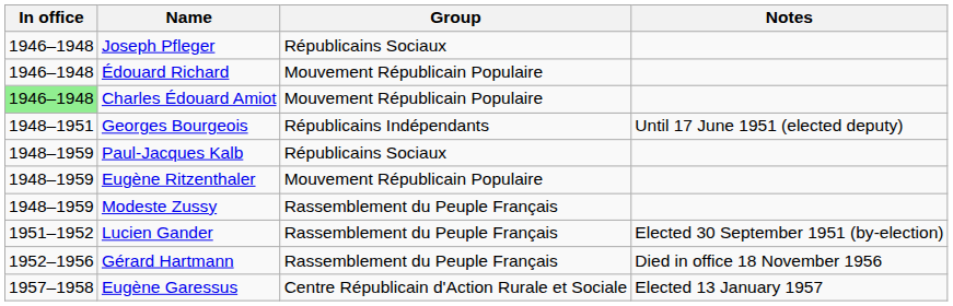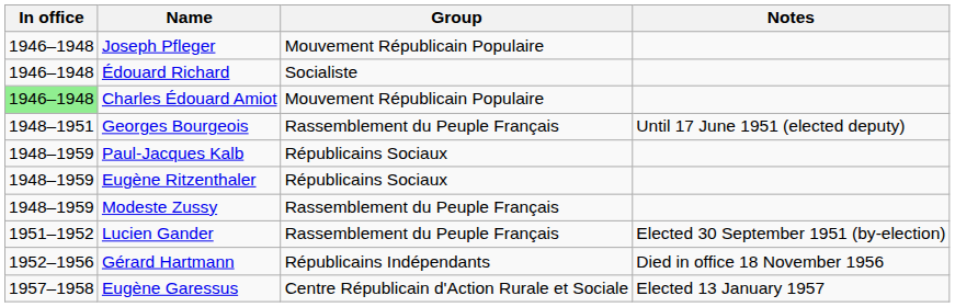 <table class="wikitable sortable">
 <tr>
 <th>In office</th>
 <th>Name</th>
 <th>Group</th>
 <th>Notes</th>
 </tr>
 <tr>
 <td>1946–1948</td>
 <td><a href='#'>Joseph Pfleger</a></td>
-<td>Républicains Sociaux</td>
+<td>Mouvement Républicain Populaire</td>
 <td></td>
 </tr>
 <tr>
 <td>1946–1948</td>
 <td><a href='#'>Édouard Richard</a></td>
-<td>Mouvement Républicain Populaire</td>
+<td>Socialiste</td>
 <td></td>
 </tr>
 <tr>
 <td style="background: lightgreen;">1946–1948</td>
 <td><a href='#'>Charles Édouard Amiot</a></td>
 <td>Mouvement Républicain Populaire</td>
 <td></td>
 </tr>
 <tr>
 <td>1948–1951</td>
 <td><a href='#'>Georges Bourgeois</a></td>
-<td>Républicains Indépendants</td>
+<td>Rassemblement du Peuple Français</td>
 <td>Until 17 June 1951 (elected deputy)</td>
 </tr>
 <tr>
 <td>1948–1959</td>
 <td><a href='#'>Paul-Jacques Kalb</a></td>
 <td>Républicains Sociaux</td>
 <td></td>
 </tr>
 <tr>
 <td>1948–1959</td>
 <td><a href='#'>Eugène Ritzenthaler</a></td>
-<td>Mouvement Républicain Populaire</td>
+<td>Républicains Sociaux</td>
 <td></td>
 </tr>
 <tr>
 <td>1948–1959</td>
 <td><a href='#'>Modeste Zussy</a></td>
 <td>Rassemblement du Peuple Français</td>
 <td></td>
 </tr>
 <tr>
 <td>1951–1952</td>
 <td><a href='#'>Lucien Gander</a></td>
 <td>Rassemblement du Peuple Français</td>
 <td>Elected 30 September 1951 (by-election)</td>
 </tr>
 <tr>
 <td>1952–1956</td>
 <td><a href='#'>Gérard Hartmann</a></td>
-<td>Rassemblement du Peuple Français</td>
+<td>Républicains Indépendants</td>
 <td>Died in office 18 November 1956</td>
 </tr>
 <tr>
 <td>1957–1958</td>
 <td><a href='#'>Eugène Garessus</a></td>
 <td>Centre Républicain d'Action Rurale et Sociale</td>
 <td>Elected 13 January 1957</td>
 </tr>
 </table>
